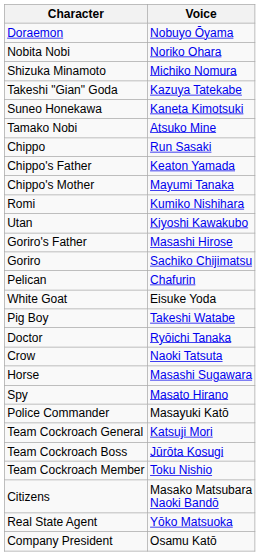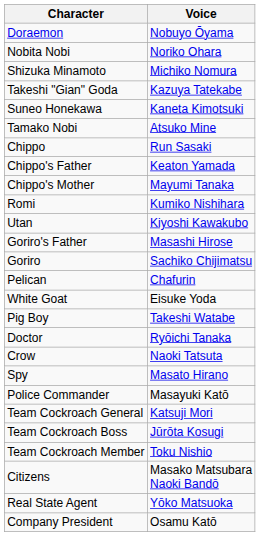 <table class="wikitable">
 <tr>
 <th>Character</th>
 <th>Voice</th>
 </tr>
 <tr>
 <td><a href='#'>Doraemon</a></td>
 <td><a href='#'>Nobuyo Ōyama</a></td>
 </tr>
 <tr>
 <td>Nobita Nobi</td>
 <td><a href='#'>Noriko Ohara</a></td>
 </tr>
 <tr>
 <td>Shizuka Minamoto</td>
 <td><a href='#'>Michiko Nomura</a></td>
 </tr>
 <tr>
 <td>Takeshi "Gian" Goda</td>
 <td><a href='#'>Kazuya Tatekabe</a></td>
 </tr>
 <tr>
 <td>Suneo Honekawa</td>
 <td><a href='#'>Kaneta Kimotsuki</a></td>
 </tr>
 <tr>
 <td>Tamako Nobi</td>
 <td><a href='#'>Atsuko Mine</a></td>
 </tr>
 <tr>
 <td>Chippo</td>
 <td><a href='#'>Run Sasaki</a></td>
 </tr>
 <tr>
 <td>Chippo's Father</td>
 <td><a href='#'>Keaton Yamada</a></td>
 </tr>
 <tr>
 <td>Chippo's Mother</td>
 <td><a href='#'>Mayumi Tanaka</a></td>
 </tr>
 <tr>
 <td>Romi</td>
 <td><a href='#'>Kumiko Nishihara</a></td>
 </tr>
 <tr>
 <td>Utan</td>
 <td><a href='#'>Kiyoshi Kawakubo</a></td>
 </tr>
 <tr>
 <td>Goriro's Father</td>
 <td><a href='#'>Masashi Hirose</a></td>
 </tr>
 <tr>
 <td>Goriro</td>
 <td><a href='#'>Sachiko Chijimatsu</a></td>
 </tr>
 <tr>
 <td>Pelican</td>
 <td><a href='#'>Chafurin</a></td>
 </tr>
 <tr>
 <td>White Goat</td>
 <td>Eisuke Yoda</td>
 </tr>
 <tr>
 <td>Pig Boy</td>
 <td><a href='#'>Takeshi Watabe</a></td>
 </tr>
 <tr>
 <td>Doctor</td>
 <td><a href='#'>Ryōichi Tanaka</a></td>
 </tr>
 <tr>
 <td>Crow</td>
 <td><a href='#'>Naoki Tatsuta</a></td>
 </tr>
 <tr>
-<td>Horse</td>
-<td><a href='#'>Masashi Sugawara</a></td>
-</tr>
-<tr>
 <td>Spy</td>
 <td><a href='#'>Masato Hirano</a></td>
 </tr>
 <tr>
 <td>Police Commander</td>
 <td>Masayuki Katō</td>
 </tr>
 <tr>
 <td>Team Cockroach General</td>
 <td><a href='#'>Katsuji Mori</a></td>
 </tr>
 <tr>
 <td>Team Cockroach Boss</td>
 <td><a href='#'>Jūrōta Kosugi</a></td>
 </tr>
 <tr>
 <td>Team Cockroach Member</td>
 <td><a href='#'>Toku Nishio</a></td>
 </tr>
 <tr>
 <td>Citizens</td>
 <td>Masako Matsubara<br><a href='#'>Naoki Bandō</a></td>
 </tr>
 <tr>
 <td>Real State Agent</td>
 <td><a href='#'>Yōko Matsuoka</a></td>
 </tr>
 <tr>
 <td>Company President</td>
 <td>Osamu Katō</td>
 </tr>
 </table>
